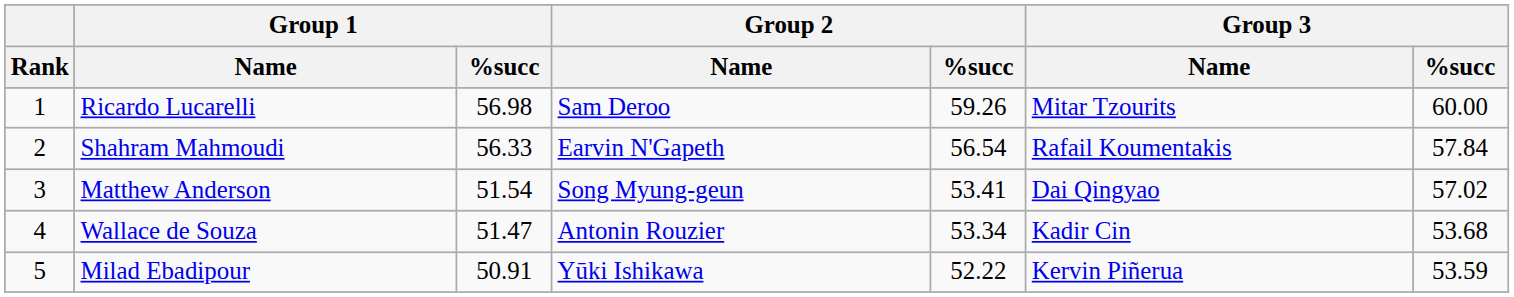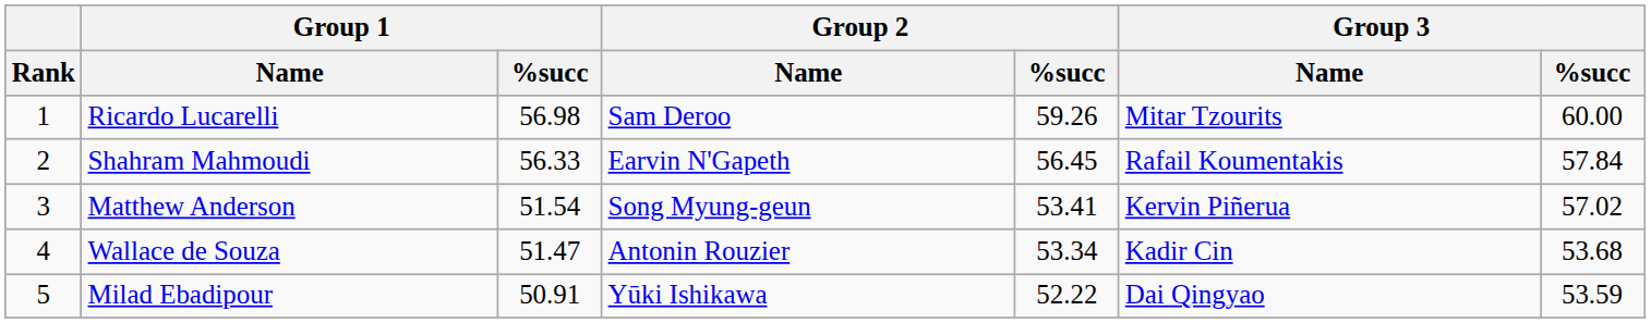 <table class="wikitable" style="font-size:90%">
 <tr>
 <th></th>
 <th colspan="2">Group 1</th>
 <th colspan="2">Group 2</th>
 <th colspan="2">Group 3</th>
 </tr>
 <tr>
 <th width=30>Rank</th>
 <th width=250>Name</th>
 <th width=50>%succ</th>
 <th width=250>Name</th>
 <th width=50>%succ</th>
 <th width=250>Name</th>
 <th width=50>%succ</th>
 </tr>
 <tr>
 <td align=center>1</td>
 <td> <a href='#'>Ricardo Lucarelli</a></td>
 <td align=center>56.98</td>
 <td> <a href='#'>Sam Deroo</a></td>
 <td align=center>59.26</td>
 <td> <a href='#'>Mitar Tzourits</a></td>
 <td align=center>60.00</td>
 </tr>
 <tr>
 <td align=center>2</td>
 <td> <a href='#'>Shahram Mahmoudi</a></td>
 <td align=center>56.33</td>
 <td> <a href='#'>Earvin N'Gapeth</a></td>
-<td align=center>56.54</td>
+<td align=center>56.45</td>
 <td> <a href='#'>Rafail Koumentakis</a></td>
 <td align=center>57.84</td>
 </tr>
 <tr>
 <td align=center>3</td>
 <td> <a href='#'>Matthew Anderson</a></td>
 <td align=center>51.54</td>
 <td> <a href='#'>Song Myung-geun</a></td>
 <td align=center>53.41</td>
-<td> <a href='#'>Dai Qingyao</a></td>
+<td> <a href='#'>Kervin Piñerua</a></td>
 <td align=center>57.02</td>
 </tr>
 <tr>
 <td align=center>4</td>
 <td> <a href='#'>Wallace de Souza</a></td>
 <td align=center>51.47</td>
 <td> <a href='#'>Antonin Rouzier</a></td>
 <td align=center>53.34</td>
 <td> <a href='#'>Kadir Cin</a></td>
 <td align=center>53.68</td>
 </tr>
 <tr>
 <td align=center>5</td>
 <td> <a href='#'>Milad Ebadipour</a></td>
 <td align=center>50.91</td>
 <td> <a href='#'>Yūki Ishikawa</a></td>
 <td align=center>52.22</td>
-<td> <a href='#'>Kervin Piñerua</a></td>
+<td> <a href='#'>Dai Qingyao</a></td>
 <td align=center>53.59</td>
 </tr>
 </table>
